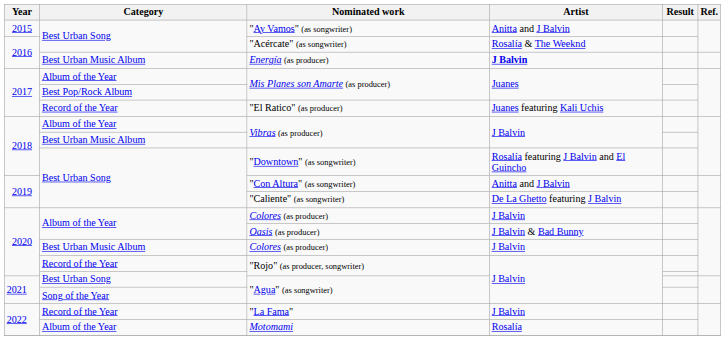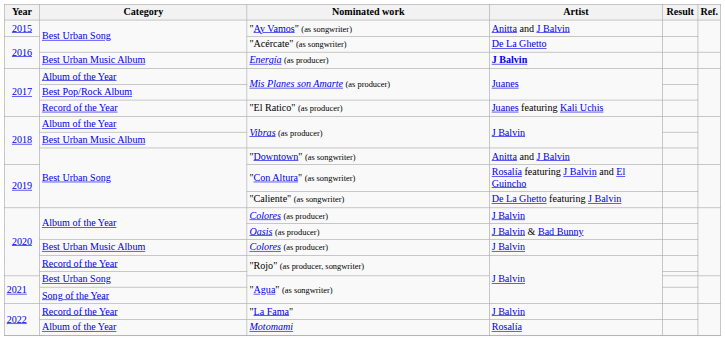 <table class="wikitable" style="width:90%;">
 <tr>
 <th width=5%>Year</th>
 <th style="width:30%;">Category</th>
 <th style="width:35%;">Nominated work</th>
 <th style="width:25%;">Artist</th>
 <th style="width:15%;">Result</th>
 <th style="width:5%;">Ref.</th>
 </tr>
 <tr>
 <td style="text-align:center;"><a href='#'>2015</a></td>
 <td rowspan="2"><a href='#'>Best Urban Song</a></td>
 <td>"<a href='#'>Ay Vamos</a>" <small>(as songwriter)</small></td>
 <td><a href='#'>Anitta</a> and <a href='#'>J Balvin</a></td>
 <td></td>
 <td rowspan="2"></td>
 </tr>
 <tr>
 <td rowspan="2" style="text-align:center;"><a href='#'>2016</a></td>
 <td>"Acércate" <small>(as songwriter)</small></td>
-<td><a href='#'>Rosalía</a> & <a href='#'>The Weeknd</a></td>
+<td><a href='#'>De La Ghetto</a></td>
 <td></td>
 </tr>
 <tr>
 <td><a href='#'>Best Urban Music Album</a></td>
 <td><em><a href='#'>Energía</a></em> <small>(as producer)</small></td>
 <td><strong><a href='#'>J Balvin</a></strong></td>
 <td></td>
 <td></td>
 </tr>
 <tr>
 <td rowspan="3" style="text-align:center;"><a href='#'>2017</a></td>
 <td><a href='#'>Album of the Year</a></td>
 <td rowspan="2"><em><a href='#'>Mis Planes son Amarte</a></em> <small>(as producer)</small></td>
 <td rowspan="2"><a href='#'>Juanes</a></td>
 <td></td>
 <td rowspan="3"></td>
 </tr>
 <tr>
 <td><a href='#'>Best Pop/Rock Album</a></td>
 <td></td>
 </tr>
 <tr>
 <td><a href='#'>Record of the Year</a></td>
 <td>"El Ratico" <small>(as producer)</small></td>
 <td><a href='#'>Juanes</a> featuring <a href='#'>Kali Uchis</a></td>
 <td></td>
 </tr>
 <tr>
 <td rowspan="3" style="text-align:center;"><a href='#'>2018</a></td>
 <td><a href='#'>Album of the Year</a></td>
 <td rowspan="2"><em><a href='#'>Vibras</a></em> <small>(as producer)</small></td>
 <td rowspan="2"><a href='#'>J Balvin</a></td>
 <td></td>
 <td rowspan="3"></td>
 </tr>
 <tr>
 <td><a href='#'>Best Urban Music Album</a></td>
 <td></td>
 </tr>
 <tr>
 <td rowspan="3"><a href='#'>Best Urban Song</a></td>
 <td>"<a href='#'>Downtown</a>" <small>(as songwriter)</small></td>
-<td><a href='#'>Rosalía</a> featuring <a href='#'>J Balvin</a> and <a href='#'>El Guincho</a></td>
+<td><a href='#'>Anitta</a> and <a href='#'>J Balvin</a></td>
 <td></td>
 </tr>
 <tr>
 <td rowspan="2" style="text-align:center;"><a href='#'>2019</a></td>
 <td>"<a href='#'>Con Altura</a>" <small>(as songwriter)</small></td>
-<td><a href='#'>Anitta</a> and <a href='#'>J Balvin</a></td>
+<td><a href='#'>Rosalía</a> featuring <a href='#'>J Balvin</a> and <a href='#'>El Guincho</a></td>
 <td></td>
 <td rowspan="2"></td>
 </tr>
 <tr>
 <td>"Caliente" <small>(as songwriter)</small></td>
 <td><a href='#'>De La Ghetto</a> featuring <a href='#'>J Balvin</a></td>
 <td></td>
 </tr>
 <tr>
 <td rowspan="5" style="text-align:center;"><a href='#'>2020</a></td>
 <td rowspan="2"><a href='#'>Album of the Year</a></td>
 <td><em><a href='#'>Colores</a></em> <small>(as producer)</small></td>
 <td><a href='#'>J Balvin</a></td>
 <td></td>
 <td rowspan="5"></td>
 </tr>
 <tr>
 <td><em><a href='#'>Oasis</a></em> <small>(as producer)</small></td>
 <td><a href='#'>J Balvin</a> & <a href='#'>Bad Bunny</a></td>
 <td></td>
 </tr>
 <tr>
 <td><a href='#'>Best Urban Music Album</a></td>
 <td><em><a href='#'>Colores</a></em> <small>(as producer)</small></td>
 <td><a href='#'>J Balvin</a></td>
 <td></td>
 </tr>
 <tr>
 <td><a href='#'>Record of the Year</a></td>
 <td rowspan="2">"Rojo" <small>(as producer, songwriter)</small></td>
 <td rowspan="4"><a href='#'>J Balvin</a></td>
 <td></td>
 </tr>
 <tr>
 <td rowspan="2"><a href='#'>Best Urban Song</a></td>
 <td></td>
 </tr>
 <tr>
 <td rowspan="2"><a href='#'>2021</a></td>
 <td rowspan="2">"<a href='#'>Agua</a>" <small>(as songwriter)</small></td>
 <td></td>
 <td rowspan="2"></td>
 </tr>
 <tr>
 <td><a href='#'>Song of the Year</a></td>
 <td></td>
 </tr>
 <tr>
 <td rowspan="2"><a href='#'>2022</a></td>
 <td><a href='#'>Record of the Year</a></td>
 <td>"<a href='#'>La Fama</a>" </td>
 <td><a href='#'>J Balvin</a></td>
 <td></td>
 <td rowspan="2"></td>
 </tr>
 <tr>
 <td><a href='#'>Album of the Year</a></td>
 <td><em><a href='#'>Motomami</a></em> </td>
 <td><a href='#'>Rosalía</a></td>
 <td></td>
 </tr>
 <tr>
 </tr>
 </table>
